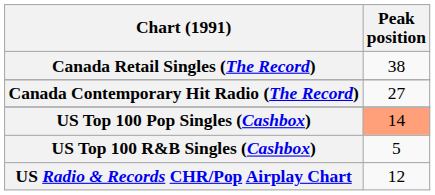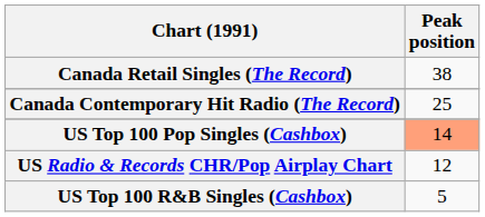 <table class="wikitable plainrowheaders sortable" style="text-align:center;">
 <tr>
 <th scope="col">Chart (1991)</th>
 <th scope="col">Peak<br>position</th>
 </tr>
 <tr>
 <th scope="row">Canada Retail Singles (<a href='#'><em>The Record</em></a>)</th>
 <td style="text-align:center;">38</td>
 </tr>
 <tr>
 </tr>
 <tr>
 <th scope="row">Canada Contemporary Hit Radio (<a href='#'><em>The Record</em></a>)</th>
-<td style="text-align:center;">27</td>
+<td style="text-align:center;">25</td>
 </tr>
 <tr>
 </tr>
 <tr>
 </tr>
 <tr>
 </tr>
 <tr>
 <th scope="row">US Top 100 Pop Singles (<em><a href='#'>Cashbox</a></em>)</th>
 <td style="background: lightsalmon; text-align:center;">14</td>
 </tr>
 <tr>
+<th scope="row">US <em><a href='#'>Radio & Records</a></em> <a href='#'>CHR/Pop</a> <a href='#'>Airplay Chart</a></th>
+<td style="text-align:center;">12</td>
+</tr>
+<tr>
 <th scope="row">US Top 100 R&B Singles (<em><a href='#'>Cashbox</a></em>)</th>
 <td style="text-align:center;">5</td>
 </tr>
-<tr>
-<th scope="row">US <em><a href='#'>Radio & Records</a></em> <a href='#'>CHR/Pop</a> <a href='#'>Airplay Chart</a></th>
-<td style="text-align:center;">12</td>
-</tr>
 </table>
